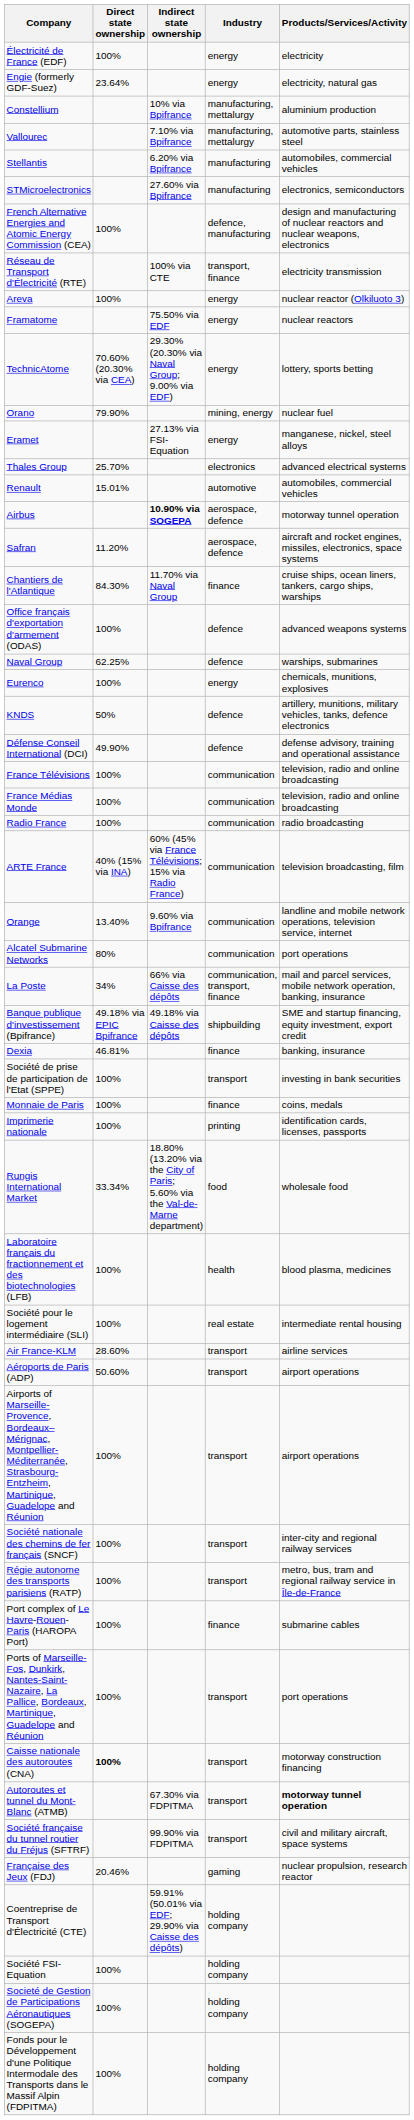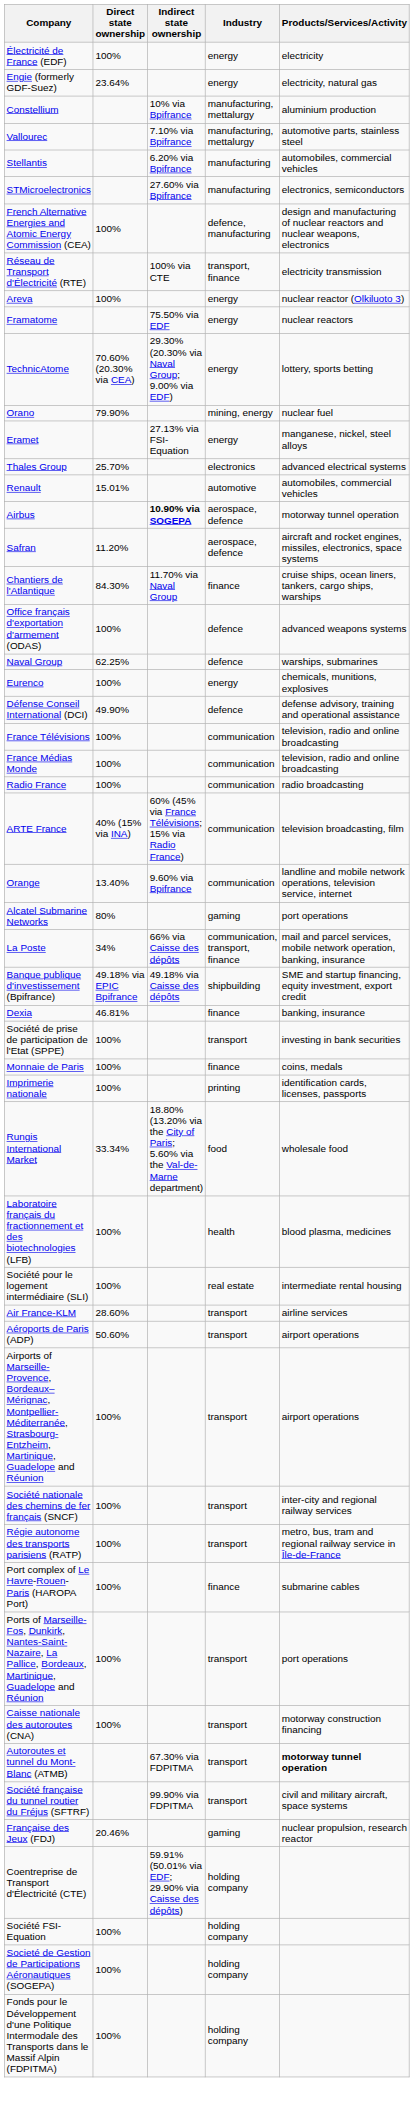 <table class="wikitable sortable plainrowheaders" style="text-align: left;">
 <tr>
 <th scope="col" style="width: 25%;">Company</th>
 <th scope="col" style="width: 15%;">Direct state ownership</th>
 <th scope="col" style="width: 15%;">Indirect state ownership</th>
 <th scope="col" style="width: 15%;">Industry</th>
 <th scope="col" style="width: 30%;">Products/Services/Activity</th>
 </tr>
 <tr>
 <td><a href='#'>Électricité de France</a> (EDF)</td>
 <td>100%</td>
 <td></td>
 <td>energy</td>
 <td>electricity</td>
 </tr>
 <tr>
 <td><a href='#'>Engie</a> (formerly GDF-Suez)</td>
 <td>23.64%</td>
 <td></td>
 <td>energy</td>
 <td>electricity, natural gas</td>
 </tr>
 <tr>
 <td><a href='#'>Constellium</a></td>
 <td></td>
 <td>10% via <a href='#'>Bpifrance</a></td>
 <td>manufacturing, mettalurgy</td>
 <td>aluminium production</td>
 </tr>
 <tr>
 <td><a href='#'>Vallourec</a></td>
 <td></td>
 <td>7.10% via <a href='#'>Bpifrance</a></td>
 <td>manufacturing, mettalurgy</td>
 <td>automotive parts, stainless steel</td>
 </tr>
 <tr>
 <td><a href='#'>Stellantis</a></td>
 <td></td>
 <td>6.20% via <a href='#'>Bpifrance</a></td>
 <td>manufacturing</td>
 <td>automobiles, commercial vehicles</td>
 </tr>
 <tr>
 <td><a href='#'>STMicroelectronics</a></td>
 <td></td>
 <td>27.60% via <a href='#'>Bpifrance</a></td>
 <td>manufacturing</td>
 <td>electronics, semiconductors</td>
 </tr>
 <tr>
 <td><a href='#'>French Alternative Energies and Atomic Energy Commission</a> (CEA)</td>
 <td>100%</td>
 <td></td>
 <td>defence, manufacturing</td>
 <td>design and manufacturing of nuclear reactors and nuclear weapons, electronics</td>
 </tr>
 <tr>
 <td><a href='#'>Réseau de Transport d'Électricité</a> (RTE)</td>
 <td></td>
 <td>100% via CTE</td>
 <td>transport, finance</td>
 <td>electricity transmission</td>
 </tr>
 <tr>
 <td><a href='#'>Areva</a></td>
 <td>100%</td>
 <td></td>
 <td>energy</td>
 <td>nuclear reactor (<a href='#'>Olkiluoto 3</a>)</td>
 </tr>
 <tr>
 <td><a href='#'>Framatome</a></td>
 <td></td>
 <td>75.50% via <a href='#'>EDF</a></td>
 <td>energy</td>
 <td>nuclear reactors</td>
 </tr>
 <tr>
 <td><a href='#'>TechnicAtome</a></td>
 <td>70.60% (20.30% via <a href='#'>CEA</a>)</td>
 <td>29.30% (20.30% via <a href='#'>Naval Group</a>; 9.00% via <a href='#'>EDF</a>)</td>
 <td>energy</td>
 <td>lottery, sports betting</td>
 </tr>
 <tr>
 <td><a href='#'>Orano</a></td>
 <td>79.90%</td>
 <td></td>
 <td>mining, energy</td>
 <td>nuclear fuel</td>
 </tr>
 <tr>
 <td><a href='#'>Eramet</a></td>
 <td></td>
 <td>27.13% via FSI-Equation</td>
 <td>energy</td>
 <td>manganese, nickel, steel alloys</td>
 </tr>
 <tr>
 <td><a href='#'>Thales Group</a></td>
 <td>25.70%</td>
 <td></td>
 <td>electronics</td>
 <td>advanced electrical systems</td>
 </tr>
 <tr>
 <td><a href='#'>Renault</a></td>
 <td>15.01%</td>
 <td></td>
 <td>automotive</td>
 <td>automobiles, commercial vehicles</td>
 </tr>
 <tr>
 <td><a href='#'>Airbus</a></td>
 <td></td>
 <td><strong>10.90% via <a href='#'>SOGEPA</a></strong></td>
 <td>aerospace, defence</td>
 <td>motorway tunnel operation</td>
 </tr>
 <tr>
 <td><a href='#'>Safran</a></td>
 <td>11.20%</td>
 <td></td>
 <td>aerospace, defence</td>
 <td>aircraft and rocket engines, missiles, electronics, space systems</td>
 </tr>
 <tr>
 <td><a href='#'>Chantiers de l'Atlantique</a></td>
 <td>84.30%</td>
 <td>11.70% via <a href='#'>Naval Group</a></td>
 <td>finance</td>
 <td>cruise ships, ocean liners, tankers, cargo ships, warships</td>
 </tr>
 <tr>
 <td><a href='#'>Office français d'exportation d'armement</a> (ODAS)</td>
 <td>100%</td>
 <td></td>
 <td>defence</td>
 <td>advanced weapons systems</td>
 </tr>
 <tr>
 <td><a href='#'>Naval Group</a></td>
 <td>62.25%</td>
 <td></td>
 <td>defence</td>
 <td>warships, submarines</td>
 </tr>
 <tr>
 <td><a href='#'>Eurenco</a></td>
 <td>100%</td>
 <td></td>
 <td>energy</td>
 <td>chemicals, munitions, explosives</td>
 </tr>
 <tr>
-<td><a href='#'>KNDS</a></td>
-<td>50%</td>
-<td></td>
-<td>defence</td>
-<td>artillery, munitions, military vehicles, tanks, defence electronics</td>
-</tr>
-<tr>
 <td><a href='#'>Défense Conseil International</a> (DCI)</td>
 <td>49.90%</td>
 <td></td>
 <td>defence</td>
 <td>defense advisory, training and operational assistance</td>
 </tr>
 <tr>
 <td><a href='#'>France Télévisions</a></td>
 <td>100%</td>
 <td></td>
 <td>communication</td>
 <td>television, radio and online broadcasting</td>
 </tr>
 <tr>
 <td><a href='#'>France Médias Monde</a></td>
 <td>100%</td>
 <td></td>
 <td>communication</td>
 <td>television, radio and online broadcasting</td>
 </tr>
 <tr>
 <td><a href='#'>Radio France</a></td>
 <td>100%</td>
 <td></td>
 <td>communication</td>
 <td>radio broadcasting</td>
 </tr>
 <tr>
 <td><a href='#'>ARTE France</a></td>
 <td>40% (15% via <a href='#'>INA</a>)</td>
 <td>60% (45% via <a href='#'>France Télévisions</a>; 15% via <a href='#'>Radio France</a>)</td>
 <td>communication</td>
 <td>television broadcasting, film</td>
 </tr>
 <tr>
 <td><a href='#'>Orange</a></td>
 <td>13.40%</td>
 <td>9.60% via <a href='#'>Bpifrance</a></td>
 <td>communication</td>
 <td>landline and mobile network operations, television service, internet</td>
 </tr>
 <tr>
 <td><a href='#'>Alcatel Submarine Networks</a></td>
 <td>80%</td>
 <td></td>
-<td>communication</td>
+<td>gaming</td>
 <td>port operations</td>
 </tr>
 <tr>
 <td><a href='#'>La Poste</a></td>
 <td>34%</td>
 <td>66% via <a href='#'>Caisse des dépôts</a></td>
 <td>communication, transport, finance</td>
 <td>mail and parcel services, mobile network operation, banking, insurance</td>
 </tr>
 <tr>
 <td><a href='#'>Banque publique d'investissement</a> (Bpifrance)</td>
 <td>49.18% via <a href='#'>EPIC Bpifrance</a></td>
 <td>49.18% via <a href='#'>Caisse des dépôts</a></td>
 <td>shipbuilding</td>
 <td>SME and startup financing, equity investment, export credit</td>
 </tr>
 <tr>
 <td><a href='#'>Dexia</a></td>
 <td>46.81%</td>
 <td></td>
 <td>finance</td>
 <td>banking, insurance</td>
 </tr>
 <tr>
 <td>Société de prise de participation de l'Etat (SPPE)</td>
 <td>100%</td>
 <td></td>
 <td>transport</td>
 <td>investing in bank securities</td>
 </tr>
 <tr>
 <td><a href='#'>Monnaie de Paris</a></td>
 <td>100%</td>
 <td></td>
 <td>finance</td>
 <td>coins, medals</td>
 </tr>
 <tr>
 <td><a href='#'>Imprimerie nationale</a></td>
 <td>100%</td>
 <td></td>
 <td>printing</td>
 <td>identification cards, licenses, passports</td>
 </tr>
 <tr>
 <td><a href='#'>Rungis International Market</a></td>
 <td>33.34%</td>
 <td>18.80% (13.20% via the <a href='#'>City of Paris</a>; 5.60% via the <a href='#'>Val-de-Marne</a> department)</td>
 <td>food</td>
 <td>wholesale food</td>
 </tr>
 <tr>
 <td><a href='#'>Laboratoire français du fractionnement et des biotechnologies</a> (LFB)</td>
 <td>100%</td>
 <td></td>
 <td>health</td>
 <td>blood plasma, medicines</td>
 </tr>
 <tr>
 <td>Société pour le logement intermédiaire (SLI)</td>
 <td>100%</td>
 <td></td>
 <td>real estate</td>
 <td>intermediate rental housing</td>
 </tr>
 <tr>
 <td><a href='#'>Air France-KLM</a></td>
 <td>28.60%</td>
 <td></td>
 <td>transport</td>
 <td>airline services</td>
 </tr>
 <tr>
 <td><a href='#'>Aéroports de Paris</a> (ADP)</td>
 <td>50.60%</td>
 <td></td>
 <td>transport</td>
 <td>airport operations</td>
 </tr>
 <tr>
 <td>Airports of <a href='#'>Marseille-Provence</a>, <a href='#'>Bordeaux–Mérignac</a>, <a href='#'>Montpellier-Méditerranée</a>, <a href='#'>Strasbourg-Entzheim</a>, <a href='#'>Martinique</a>, <a href='#'>Guadelope</a> and <a href='#'>Réunion</a></td>
 <td>100%</td>
 <td></td>
 <td>transport</td>
 <td>airport operations</td>
 </tr>
 <tr>
 <td><a href='#'>Société nationale des chemins de fer français</a> (SNCF)</td>
 <td>100%</td>
 <td></td>
 <td>transport</td>
 <td>inter-city and regional railway services</td>
 </tr>
 <tr>
 <td><a href='#'>Régie autonome des transports parisiens</a> (RATP)</td>
 <td>100%</td>
 <td></td>
 <td>transport</td>
 <td>metro, bus, tram and regional railway service in <a href='#'>Île-de-France</a></td>
 </tr>
 <tr>
 <td>Port complex of <a href='#'>Le Havre</a>-<a href='#'>Rouen</a>-<a href='#'>Paris</a> (HAROPA Port)</td>
 <td>100%</td>
 <td></td>
 <td>finance</td>
 <td>submarine cables</td>
 </tr>
 <tr>
 <td>Ports of <a href='#'>Marseille-Fos</a>, <a href='#'>Dunkirk</a>, <a href='#'>Nantes-Saint-Nazaire</a>, <a href='#'>La Pallice</a>, <a href='#'>Bordeaux</a>, <a href='#'>Martinique</a>, <a href='#'>Guadelope</a> and <a href='#'>Réunion</a></td>
 <td>100%</td>
 <td></td>
 <td>transport</td>
 <td>port operations</td>
 </tr>
 <tr>
 <td><a href='#'>Caisse nationale des autoroutes</a> (CNA)</td>
-<td><strong>100%</strong></td>
+<td>100%</td>
 <td></td>
 <td>transport</td>
 <td>motorway construction financing</td>
 </tr>
 <tr>
 <td><a href='#'>Autoroutes et tunnel du Mont-Blanc</a> (ATMB)</td>
 <td></td>
 <td>67.30% via FDPITMA</td>
 <td>transport</td>
 <td><strong>motorway tunnel operation</strong></td>
 </tr>
 <tr>
 <td><a href='#'>Société française du tunnel routier du Fréjus</a> (SFTRF)</td>
 <td></td>
 <td>99.90% via FDPITMA</td>
 <td>transport</td>
 <td>civil and military aircraft, space systems</td>
 </tr>
 <tr>
 <td><a href='#'>Française des Jeux</a> (FDJ)</td>
 <td>20.46%</td>
 <td></td>
 <td>gaming</td>
 <td>nuclear propulsion, research reactor</td>
 </tr>
 <tr>
 <td>Coentreprise de Transport d'Électricité (CTE)</td>
 <td></td>
 <td>59.91% (50.01% via <a href='#'>EDF</a>; 29.90% via <a href='#'>Caisse des dépôts</a>)</td>
 <td>holding company</td>
 <td></td>
 </tr>
 <tr>
 <td>Société FSI-Equation</td>
 <td>100%</td>
 <td></td>
 <td>holding company</td>
 <td></td>
 </tr>
 <tr>
 <td><a href='#'>Societé de Gestion de Participations Aéronautiques</a> (SOGEPA)</td>
 <td>100%</td>
 <td></td>
 <td>holding company</td>
 <td></td>
 </tr>
 <tr>
 <td>Fonds pour le Développement d'une Politique Intermodale des Transports dans le Massif Alpin (FDPITMA)</td>
 <td>100%</td>
 <td></td>
 <td>holding company</td>
 <td></td>
 </tr>
 </table>
